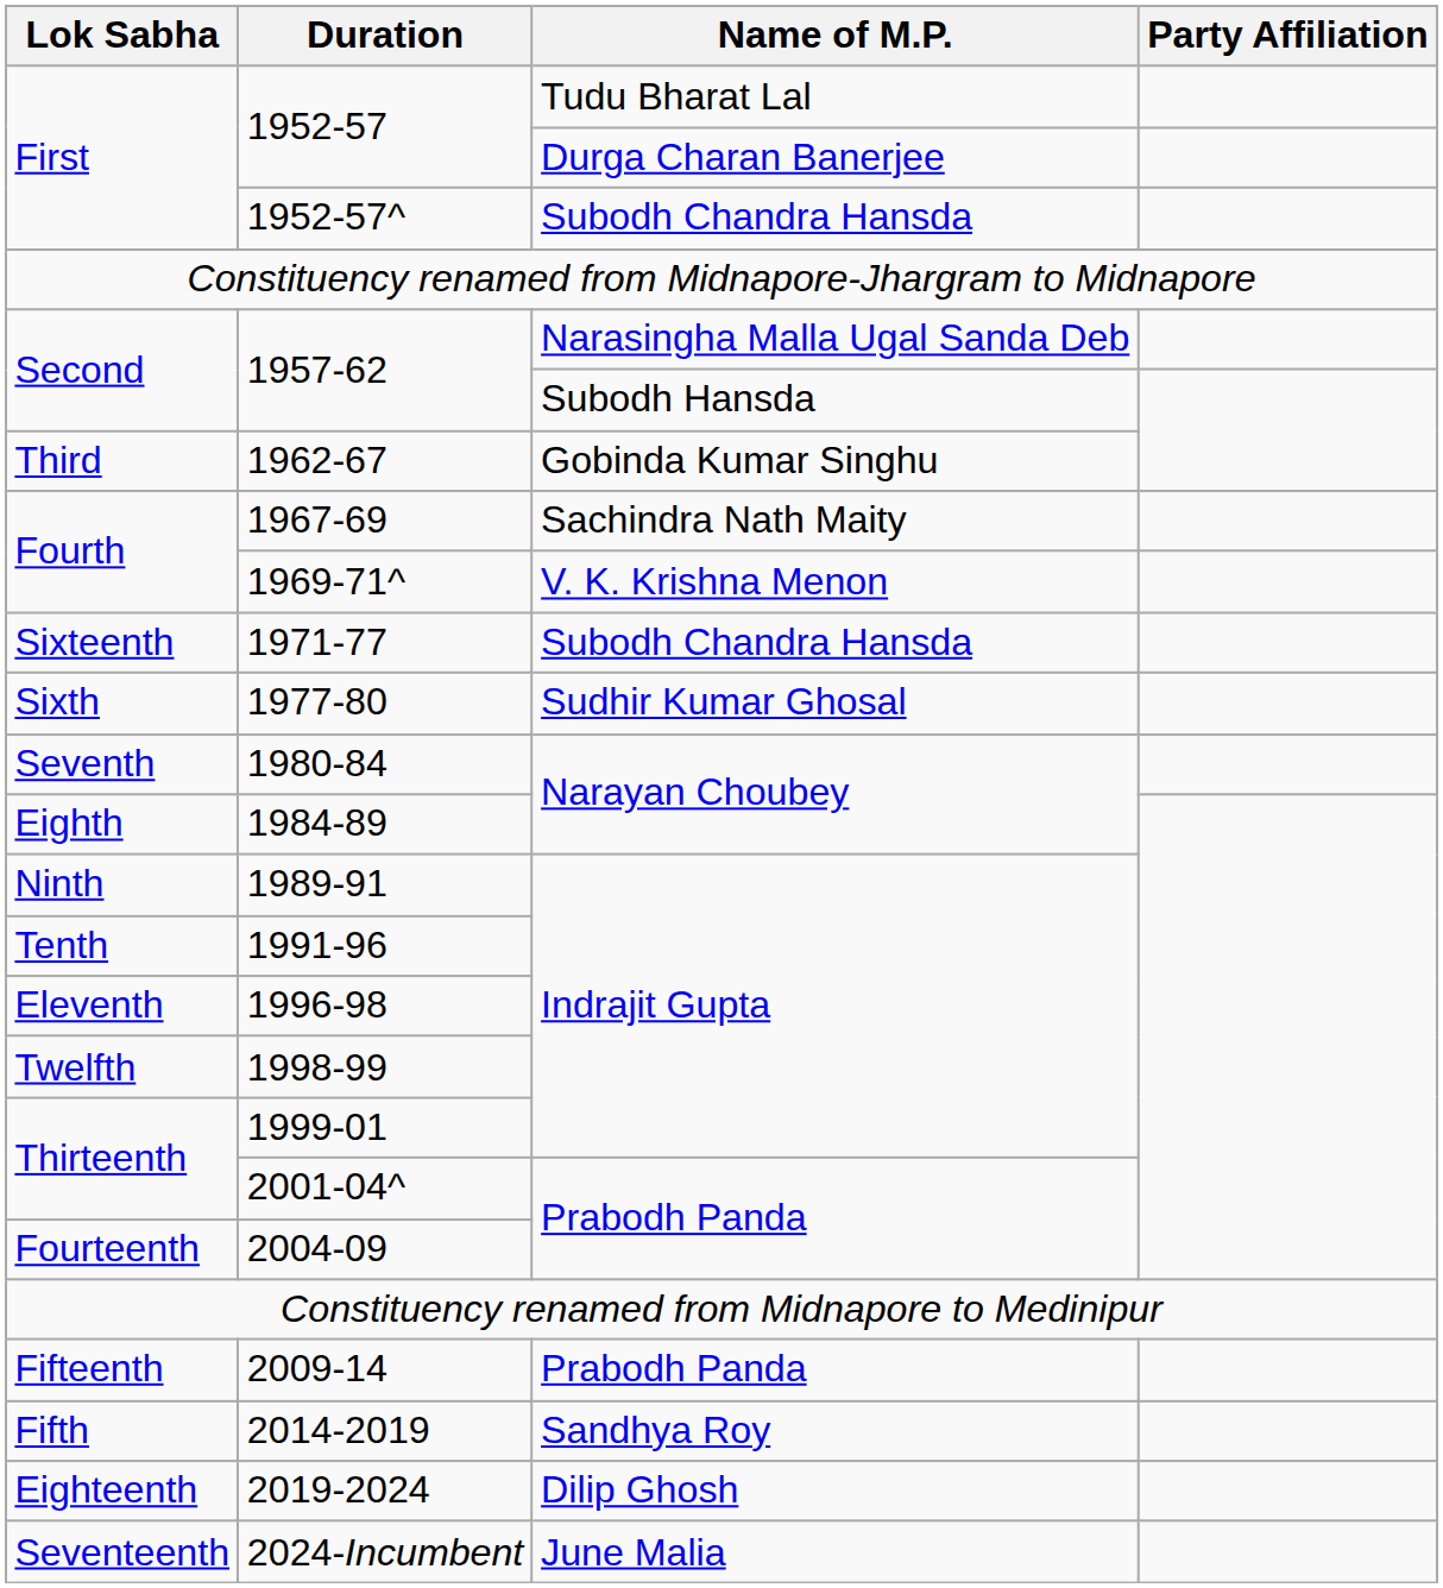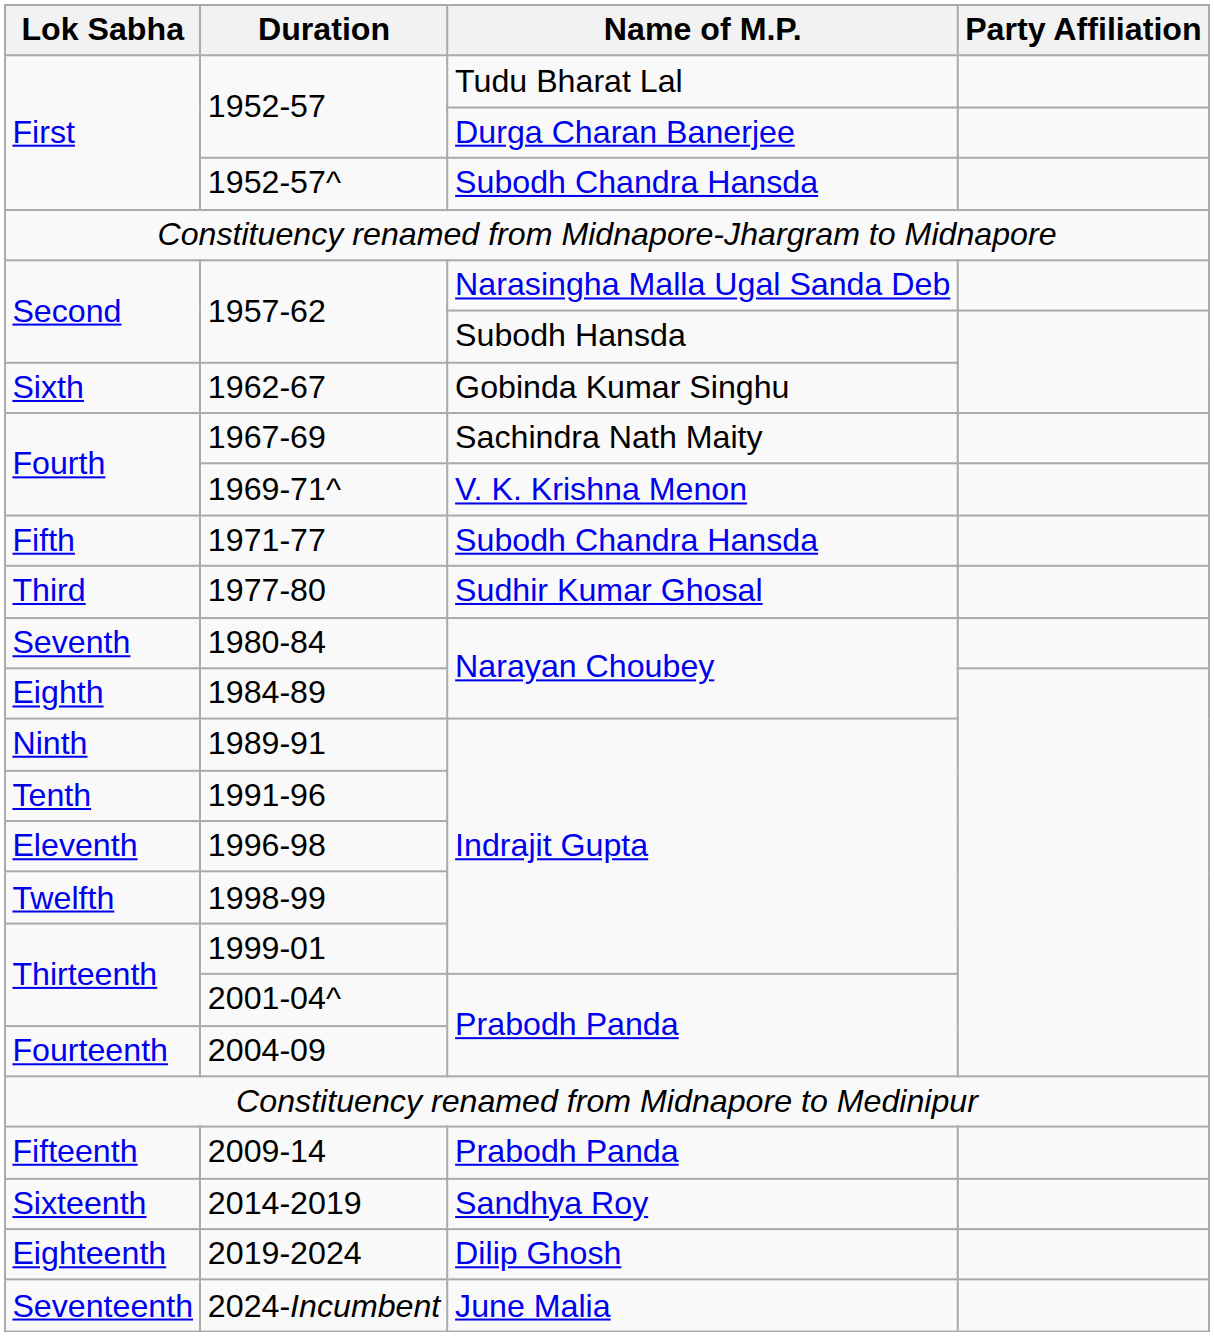 <table class="wikitable sortable">
 <tr>
 <th>Lok Sabha</th>
 <th>Duration</th>
 <th>Name of M.P.</th>
 <th colspan=2>Party Affiliation</th>
 </tr>
 <tr>
 <td rowspan=3><a href='#'>First</a></td>
 <td rowspan=2>1952-57</td>
 <td>Tudu Bharat Lal</td>
 <td></td>
 </tr>
 <tr>
 <td><a href='#'>Durga Charan Banerjee</a></td>
 <td></td>
 </tr>
 <tr>
 <td>1952-57^</td>
 <td><a href='#'>Subodh Chandra Hansda</a></td>
 <td></td>
 </tr>
 <tr>
 <td colspan=5 align=center><em>Constituency renamed from Midnapore-Jhargram to Midnapore</em></td>
 </tr>
 <tr>
 <td rowspan=2><a href='#'>Second</a></td>
 <td rowspan=2>1957-62</td>
 <td><a href='#'>Narasingha Malla Ugal Sanda Deb</a></td>
 <td></td>
 </tr>
 <tr>
 <td>Subodh Hansda</td>
 </tr>
 <tr>
-<td><a href='#'>Third</a></td>
+<td><a href='#'>Sixth</a></td>
 <td>1962-67</td>
 <td>Gobinda Kumar Singhu</td>
 </tr>
 <tr>
 <td rowspan=2><a href='#'>Fourth</a></td>
 <td>1967-69</td>
 <td>Sachindra Nath Maity</td>
 <td></td>
 </tr>
 <tr>
 <td>1969-71^</td>
 <td><a href='#'>V. K. Krishna Menon</a></td>
 </tr>
 <tr>
-<td><a href='#'>Sixteenth</a></td>
+<td><a href='#'>Fifth</a></td>
 <td>1971-77</td>
 <td><a href='#'>Subodh Chandra Hansda</a></td>
 <td></td>
 </tr>
 <tr>
-<td><a href='#'>Sixth</a></td>
+<td><a href='#'>Third</a></td>
 <td>1977-80</td>
 <td><a href='#'>Sudhir Kumar Ghosal</a></td>
 <td></td>
 </tr>
 <tr>
 <td><a href='#'>Seventh</a></td>
 <td>1980-84</td>
 <td rowspan=2><a href='#'>Narayan Choubey</a></td>
 <td></td>
 </tr>
 <tr>
 <td><a href='#'>Eighth</a></td>
 <td>1984-89</td>
 </tr>
 <tr>
 <td><a href='#'>Ninth</a></td>
 <td>1989-91</td>
 <td rowspan=5><a href='#'>Indrajit Gupta</a></td>
 </tr>
 <tr>
 <td><a href='#'>Tenth</a></td>
 <td>1991-96</td>
 </tr>
 <tr>
 <td><a href='#'>Eleventh</a></td>
 <td>1996-98</td>
 </tr>
 <tr>
 <td><a href='#'>Twelfth</a></td>
 <td>1998-99</td>
 </tr>
 <tr>
 <td rowspan=2><a href='#'>Thirteenth</a></td>
 <td>1999-01</td>
 </tr>
 <tr>
 <td>2001-04^</td>
 <td rowspan=2><a href='#'>Prabodh Panda</a></td>
 </tr>
 <tr>
 <td><a href='#'>Fourteenth</a></td>
 <td>2004-09</td>
 </tr>
 <tr>
 <td colspan=5 align=center><em>Constituency renamed from Midnapore to Medinipur</em></td>
 </tr>
 <tr>
 <td><a href='#'>Fifteenth</a></td>
 <td>2009-14</td>
 <td><a href='#'>Prabodh Panda</a></td>
 <td></td>
 </tr>
 <tr>
-<td><a href='#'>Fifth</a></td>
+<td><a href='#'>Sixteenth</a></td>
 <td>2014-2019</td>
 <td><a href='#'>Sandhya Roy</a></td>
 <td></td>
 </tr>
 <tr>
 <td><a href='#'>Eighteenth</a></td>
 <td>2019-2024</td>
 <td><a href='#'>Dilip Ghosh</a></td>
 <td></td>
 </tr>
 <tr>
 <td><a href='#'>Seventeenth</a></td>
 <td>2024-<em>Incumbent</em></td>
 <td><a href='#'>June Malia</a></td>
 <td></td>
 </tr>
 </table>
